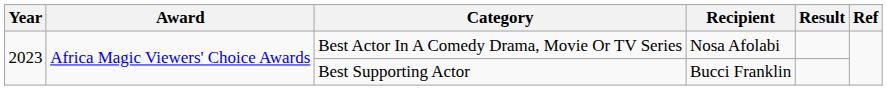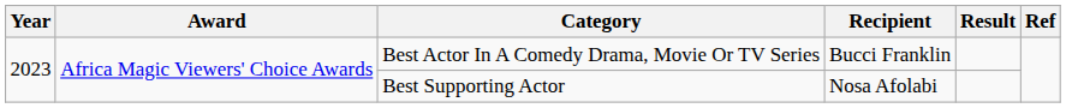 <table class="wikitable">
 <tr>
 <th>Year</th>
 <th>Award</th>
 <th>Category</th>
 <th>Recipient</th>
 <th>Result</th>
 <th>Ref</th>
 </tr>
 <tr>
 <td rowspan="2">2023</td>
 <td rowspan="2"><a href='#'>Africa Magic Viewers' Choice Awards</a></td>
 <td>Best Actor In A Comedy Drama, Movie Or TV Series</td>
-<td>Nosa Afolabi</td>
+<td>Bucci Franklin</td>
 <td></td>
 <td rowspan="2"></td>
 </tr>
 <tr>
 <td>Best Supporting Actor</td>
-<td>Bucci Franklin</td>
+<td>Nosa Afolabi</td>
 <td></td>
 </tr>
 </table>
